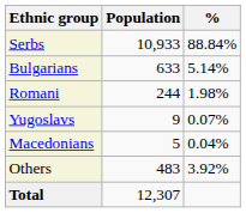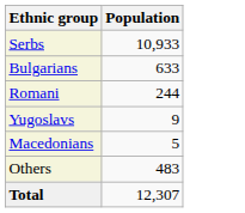 <table class="wikitable">
 <tr>
 <th>Ethnic group</th>
 <th>Population</th>
-<th>%</th>
 </tr>
 <tr>
 <td style="background:#F5F5DC;"><a href='#'>Serbs</a></td>
 <td align="right">10,933</td>
-<td>88.84%</td>
 </tr>
 <tr>
 <td style="background:#F5F5DC;"><a href='#'>Bulgarians</a></td>
 <td align="right">633</td>
-<td>5.14%</td>
 </tr>
 <tr>
 <td style="background:#F5F5DC;"><a href='#'>Romani</a></td>
 <td align="right">244</td>
-<td>1.98%</td>
 </tr>
 <tr>
 <td style="background:#F5F5DC;"><a href='#'>Yugoslavs</a></td>
 <td align="right">9</td>
-<td>0.07%</td>
 </tr>
 <tr>
 <td style="background:#F5F5DC;"><a href='#'>Macedonians</a></td>
 <td align="right">5</td>
-<td>0.04%</td>
 </tr>
 <tr>
 <td style="background:#F5F5DC;">Others</td>
 <td align="right">483</td>
-<td>3.92%</td>
 </tr>
 <tr>
 <td style="background:#F0F0F0;"><strong>Total</strong></td>
 <td align="right">12,307</td>
-<td></td>
 </tr>
 </table>
